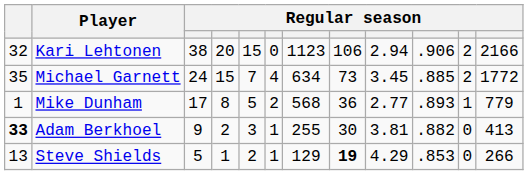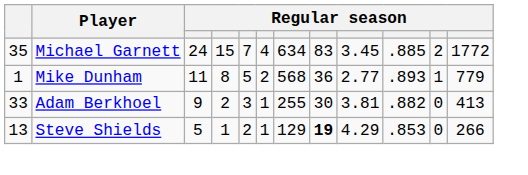 <table class="wikitable plainrowheaders" style="text-align:center;">
 <tr>
 <th scope="col" rowspan="2"></th>
 <th scope="col" rowspan="2">Player</th>
 <th scope=colgroup colspan=10>Regular season</th>
 </tr>
 <tr>
 <th scope="col"></th>
 <th scope="col"></th>
 <th scope="col"></th>
 <th scope="col"></th>
 <th scope="col"></th>
 <th scope="col"></th>
 <th scope="col"></th>
 <th scope="col"></th>
 <th scope="col"></th>
 <th scope="col"></th>
 </tr>
 <tr>
-<td scope="row">32</td>
-<td align="left"><a href='#'>Kari Lehtonen</a></td>
-<td>38</td>
-<td>20</td>
-<td>15</td>
-<td>0</td>
-<td>1123</td>
-<td>106</td>
-<td>2.94</td>
-<td>.906</td>
-<td>2</td>
-<td>2166</td>
-</tr>
-<tr>
 <td scope="row">35</td>
 <td align="left"><a href='#'>Michael Garnett</a></td>
 <td>24</td>
 <td>15</td>
 <td>7</td>
 <td>4</td>
 <td>634</td>
-<td>73</td>
+<td>83</td>
 <td>3.45</td>
 <td>.885</td>
 <td>2</td>
 <td>1772</td>
 </tr>
 <tr>
 <td scope="row">1</td>
 <td align="left"><a href='#'>Mike Dunham</a></td>
-<td>17</td>
+<td>11</td>
 <td>8</td>
 <td>5</td>
 <td>2</td>
 <td>568</td>
 <td>36</td>
 <td>2.77</td>
 <td>.893</td>
 <td>1</td>
 <td>779</td>
 </tr>
 <tr>
-<td scope="row"><strong>33</strong></td>
+<td scope="row">33</td>
 <td align="left"><a href='#'>Adam Berkhoel</a></td>
 <td>9</td>
 <td>2</td>
 <td>3</td>
 <td>1</td>
 <td>255</td>
 <td>30</td>
 <td>3.81</td>
 <td>.882</td>
 <td>0</td>
 <td>413</td>
 </tr>
 <tr>
 <td scope="row">13</td>
 <td align="left"><a href='#'>Steve Shields</a></td>
 <td>5</td>
 <td>1</td>
 <td>2</td>
 <td>1</td>
 <td>129</td>
 <td><strong>19</strong></td>
 <td>4.29</td>
 <td>.853</td>
 <td>0</td>
 <td>266</td>
 </tr>
 </table>
